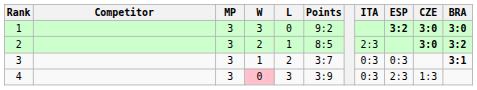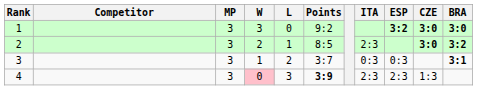 <table class="wikitable" style="text-align:center">
 <tr>
 <th>Rank</th>
 <th style="width:18em">Competitor</th>
 <th style="width:2.5em">MP</th>
 <th style="width:2.5em">W</th>
 <th style="width:2.5em">L</th>
 <th>Points</th>
 <th rowspan="5"> </th>
 <th style="width:2.5em">ITA</th>
 <th style="width:2.5em">ESP</th>
 <th style="width:2.5em">CZE</th>
 <th style="width:2.5em">BRA</th>
 </tr>
 <tr style="background:#cfc;">
 <td>1</td>
 <td style="text-align:left"></td>
 <td>3</td>
 <td>3</td>
 <td>0</td>
 <td>9:2</td>
 <td></td>
 <td><strong>3:2</strong></td>
 <td><strong>3:0</strong></td>
 <td><strong>3:0</strong></td>
 </tr>
 <tr style="background:#cfc;">
 <td>2</td>
 <td style="text-align:left"></td>
 <td>3</td>
 <td>2</td>
 <td>1</td>
 <td>8:5</td>
 <td>2:3</td>
 <td></td>
 <td><strong>3:0</strong></td>
 <td><strong>3:2</strong></td>
 </tr>
 <tr>
 <td>3</td>
 <td style="text-align:left"></td>
 <td>3</td>
 <td>1</td>
 <td>2</td>
 <td>3:7</td>
 <td>0:3</td>
 <td>0:3</td>
 <td></td>
 <td><strong>3:1</strong></td>
 </tr>
 <tr>
 <td>4</td>
 <td style="text-align:left"></td>
 <td>3</td>
 <td style="background: pink;">0</td>
 <td>3</td>
-<td>3:9</td>
-<td>0:3</td>
+<td><strong>3:9</strong></td>
+<td>2:3</td>
 <td>2:3</td>
 <td>1:3</td>
 <td></td>
 </tr>
 </table>
